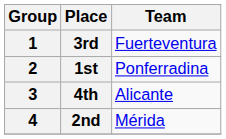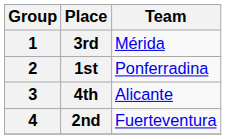 <table class="wikitable">
 <tr>
 <th>Group</th>
 <th>Place</th>
 <th>Team</th>
 </tr>
 <tr>
 <th>1</th>
 <th>3rd</th>
-<td><a href='#'>Fuerteventura</a></td>
+<td><a href='#'>Mérida</a></td>
 </tr>
 <tr>
 <th>2</th>
 <th>1st</th>
 <td><a href='#'>Ponferradina</a></td>
 </tr>
 <tr>
 <th>3</th>
 <th>4th</th>
 <td><a href='#'>Alicante</a></td>
 </tr>
 <tr>
 <th>4</th>
 <th>2nd</th>
-<td><a href='#'>Mérida</a></td>
+<td><a href='#'>Fuerteventura</a></td>
 </tr>
 <tr>
 </tr>
 </table>
